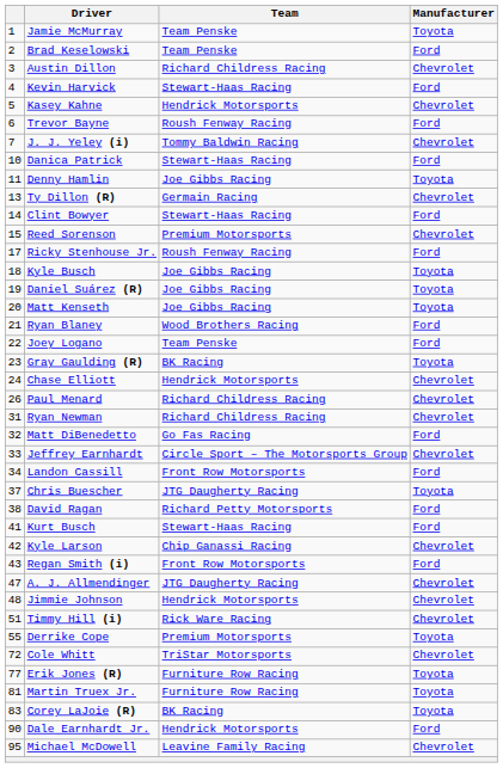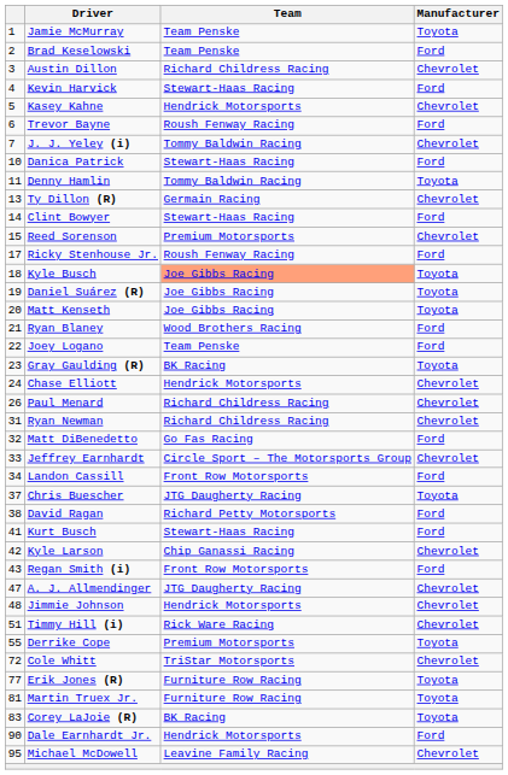 <table class="wikitable" style="font-size:95%">
 <tr>
 <th></th>
 <th>Driver</th>
 <th>Team</th>
 <th>Manufacturer</th>
 </tr>
 <tr>
 <td>1</td>
 <td><a href='#'>Jamie McMurray</a></td>
 <td><a href='#'>Team Penske</a></td>
 <td><a href='#'>Toyota</a></td>
 </tr>
 <tr>
 <td>2</td>
 <td><a href='#'>Brad Keselowski</a></td>
 <td><a href='#'>Team Penske</a></td>
 <td><a href='#'>Ford</a></td>
 </tr>
 <tr>
 <td>3</td>
 <td><a href='#'>Austin Dillon</a></td>
 <td><a href='#'>Richard Childress Racing</a></td>
 <td><a href='#'>Chevrolet</a></td>
 </tr>
 <tr>
 <td>4</td>
 <td><a href='#'>Kevin Harvick</a></td>
 <td><a href='#'>Stewart-Haas Racing</a></td>
 <td><a href='#'>Ford</a></td>
 </tr>
 <tr>
 <td>5</td>
 <td><a href='#'>Kasey Kahne</a></td>
 <td><a href='#'>Hendrick Motorsports</a></td>
 <td><a href='#'>Chevrolet</a></td>
 </tr>
 <tr>
 <td>6</td>
 <td><a href='#'>Trevor Bayne</a></td>
 <td><a href='#'>Roush Fenway Racing</a></td>
 <td><a href='#'>Ford</a></td>
 </tr>
 <tr>
 <td>7</td>
 <td><a href='#'>J. J. Yeley</a> <strong>(i)</strong></td>
 <td><a href='#'>Tommy Baldwin Racing</a></td>
 <td><a href='#'>Chevrolet</a></td>
 </tr>
 <tr>
 <td>10</td>
 <td><a href='#'>Danica Patrick</a></td>
 <td><a href='#'>Stewart-Haas Racing</a></td>
 <td><a href='#'>Ford</a></td>
 </tr>
 <tr>
 <td>11</td>
 <td><a href='#'>Denny Hamlin</a></td>
-<td><a href='#'>Joe Gibbs Racing</a></td>
+<td><a href='#'>Tommy Baldwin Racing</a></td>
 <td><a href='#'>Toyota</a></td>
 </tr>
 <tr>
 <td>13</td>
 <td><a href='#'>Ty Dillon</a> <strong>(R)</strong></td>
 <td><a href='#'>Germain Racing</a></td>
 <td><a href='#'>Chevrolet</a></td>
 </tr>
 <tr>
 <td>14</td>
 <td><a href='#'>Clint Bowyer</a></td>
 <td><a href='#'>Stewart-Haas Racing</a></td>
 <td><a href='#'>Ford</a></td>
 </tr>
 <tr>
 <td>15</td>
 <td><a href='#'>Reed Sorenson</a></td>
 <td><a href='#'>Premium Motorsports</a></td>
 <td><a href='#'>Chevrolet</a></td>
 </tr>
 <tr>
 <td>17</td>
 <td><a href='#'>Ricky Stenhouse Jr.</a></td>
 <td><a href='#'>Roush Fenway Racing</a></td>
 <td><a href='#'>Ford</a></td>
 </tr>
 <tr>
 <td>18</td>
 <td><a href='#'>Kyle Busch</a></td>
-<td><a href='#'>Joe Gibbs Racing</a></td>
+<td style="background: lightsalmon;"><a href='#'>Joe Gibbs Racing</a></td>
 <td><a href='#'>Toyota</a></td>
 </tr>
 <tr>
 <td>19</td>
 <td><a href='#'>Daniel Suárez</a> <strong>(R)</strong></td>
 <td><a href='#'>Joe Gibbs Racing</a></td>
 <td><a href='#'>Toyota</a></td>
 </tr>
 <tr>
 <td>20</td>
 <td><a href='#'>Matt Kenseth</a></td>
 <td><a href='#'>Joe Gibbs Racing</a></td>
 <td><a href='#'>Toyota</a></td>
 </tr>
 <tr>
 <td>21</td>
 <td><a href='#'>Ryan Blaney</a></td>
 <td><a href='#'>Wood Brothers Racing</a></td>
 <td><a href='#'>Ford</a></td>
 </tr>
 <tr>
 <td>22</td>
 <td><a href='#'>Joey Logano</a></td>
 <td><a href='#'>Team Penske</a></td>
 <td><a href='#'>Ford</a></td>
 </tr>
 <tr>
 <td>23</td>
 <td><a href='#'>Gray Gaulding</a> <strong>(R)</strong></td>
 <td><a href='#'>BK Racing</a></td>
 <td><a href='#'>Toyota</a></td>
 </tr>
 <tr>
 <td>24</td>
 <td><a href='#'>Chase Elliott</a></td>
 <td><a href='#'>Hendrick Motorsports</a></td>
 <td><a href='#'>Chevrolet</a></td>
 </tr>
 <tr>
 <td>26</td>
 <td><a href='#'>Paul Menard</a></td>
 <td><a href='#'>Richard Childress Racing</a></td>
 <td><a href='#'>Chevrolet</a></td>
 </tr>
 <tr>
 <td>31</td>
 <td><a href='#'>Ryan Newman</a></td>
 <td><a href='#'>Richard Childress Racing</a></td>
 <td><a href='#'>Chevrolet</a></td>
 </tr>
 <tr>
 <td>32</td>
 <td><a href='#'>Matt DiBenedetto</a></td>
 <td><a href='#'>Go Fas Racing</a></td>
 <td><a href='#'>Ford</a></td>
 </tr>
 <tr>
 <td>33</td>
 <td><a href='#'>Jeffrey Earnhardt</a></td>
 <td><a href='#'>Circle Sport – The Motorsports Group</a></td>
 <td><a href='#'>Chevrolet</a></td>
 </tr>
 <tr>
 <td>34</td>
 <td><a href='#'>Landon Cassill</a></td>
 <td><a href='#'>Front Row Motorsports</a></td>
 <td><a href='#'>Ford</a></td>
 </tr>
 <tr>
 <td>37</td>
 <td><a href='#'>Chris Buescher</a></td>
 <td><a href='#'>JTG Daugherty Racing</a></td>
 <td><a href='#'>Toyota</a></td>
 </tr>
 <tr>
 <td>38</td>
 <td><a href='#'>David Ragan</a></td>
 <td><a href='#'>Richard Petty Motorsports</a></td>
 <td><a href='#'>Ford</a></td>
 </tr>
 <tr>
 <td>41</td>
 <td><a href='#'>Kurt Busch</a></td>
 <td><a href='#'>Stewart-Haas Racing</a></td>
 <td><a href='#'>Ford</a></td>
 </tr>
 <tr>
 <td>42</td>
 <td><a href='#'>Kyle Larson</a></td>
 <td><a href='#'>Chip Ganassi Racing</a></td>
 <td><a href='#'>Chevrolet</a></td>
 </tr>
 <tr>
 <td>43</td>
 <td><a href='#'>Regan Smith</a> <strong>(i)</strong></td>
 <td><a href='#'>Front Row Motorsports</a></td>
 <td><a href='#'>Ford</a></td>
 </tr>
 <tr>
 <td>47</td>
 <td><a href='#'>A. J. Allmendinger</a></td>
 <td><a href='#'>JTG Daugherty Racing</a></td>
 <td><a href='#'>Chevrolet</a></td>
 </tr>
 <tr>
 <td>48</td>
 <td><a href='#'>Jimmie Johnson</a></td>
 <td><a href='#'>Hendrick Motorsports</a></td>
 <td><a href='#'>Chevrolet</a></td>
 </tr>
 <tr>
 <td>51</td>
 <td><a href='#'>Timmy Hill</a> <strong>(i)</strong></td>
 <td><a href='#'>Rick Ware Racing</a></td>
 <td><a href='#'>Chevrolet</a></td>
 </tr>
 <tr>
 <td>55</td>
 <td><a href='#'>Derrike Cope</a></td>
 <td><a href='#'>Premium Motorsports</a></td>
 <td><a href='#'>Toyota</a></td>
 </tr>
 <tr>
 <td>72</td>
 <td><a href='#'>Cole Whitt</a></td>
 <td><a href='#'>TriStar Motorsports</a></td>
 <td><a href='#'>Chevrolet</a></td>
 </tr>
 <tr>
 <td>77</td>
 <td><a href='#'>Erik Jones</a> <strong>(R)</strong></td>
 <td><a href='#'>Furniture Row Racing</a></td>
 <td><a href='#'>Toyota</a></td>
 </tr>
 <tr>
 <td>81</td>
 <td><a href='#'>Martin Truex Jr.</a></td>
 <td><a href='#'>Furniture Row Racing</a></td>
 <td><a href='#'>Toyota</a></td>
 </tr>
 <tr>
 <td>83</td>
 <td><a href='#'>Corey LaJoie</a> <strong>(R)</strong></td>
 <td><a href='#'>BK Racing</a></td>
 <td><a href='#'>Toyota</a></td>
 </tr>
 <tr>
 <td>90</td>
 <td><a href='#'>Dale Earnhardt Jr.</a></td>
 <td><a href='#'>Hendrick Motorsports</a></td>
 <td><a href='#'>Ford</a></td>
 </tr>
 <tr>
 <td>95</td>
 <td><a href='#'>Michael McDowell</a></td>
 <td><a href='#'>Leavine Family Racing</a></td>
 <td><a href='#'>Chevrolet</a></td>
 </tr>
 <tr>
 <th colspan="4"></th>
 </tr>
 </table>
